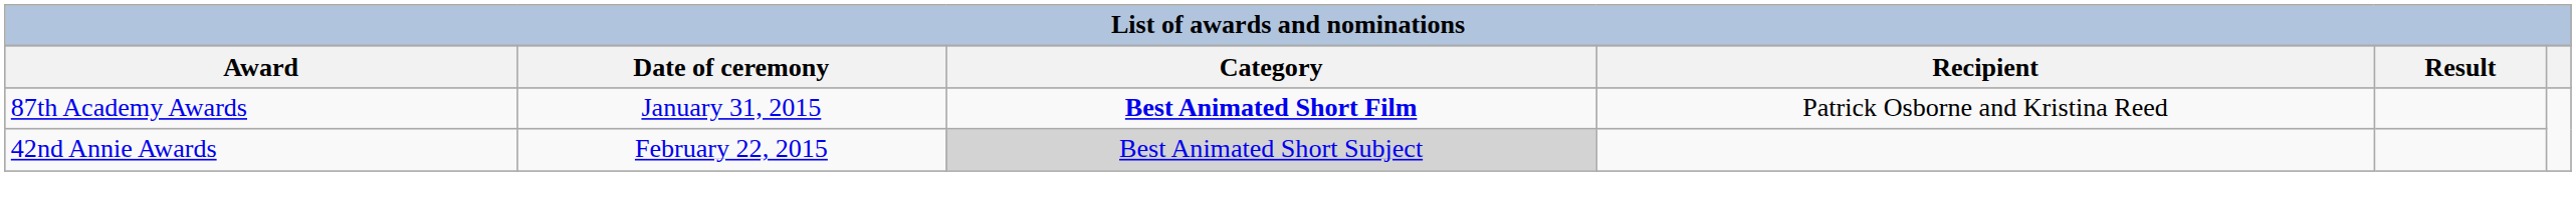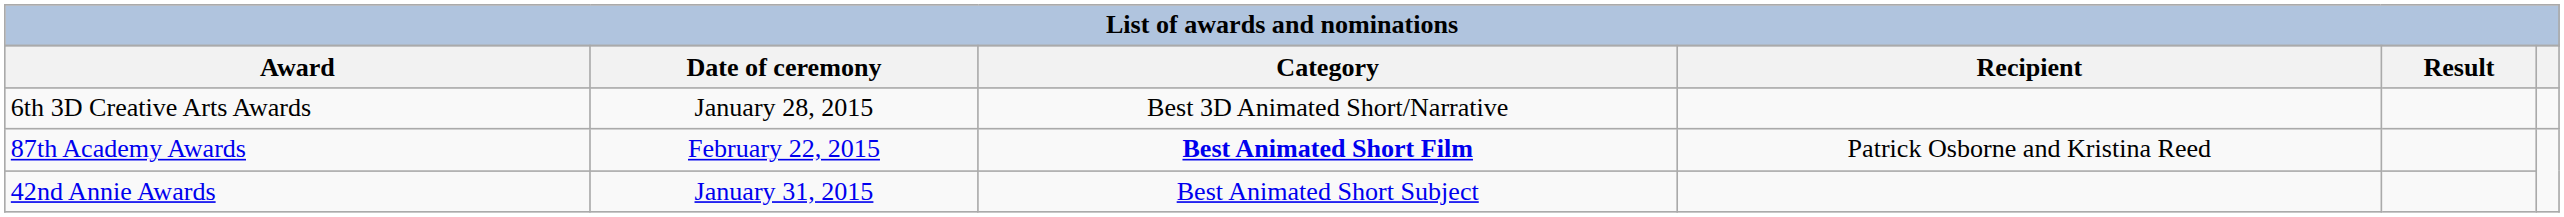 <table class="wikitable sortable" border="1" style="width:99%; text-align:center;">
 <tr style="background:#ccc; vertical-align:bottom;">
 <th colspan="6" style="background: LightSteelBlue;">List of awards and nominations</th>
 </tr>
 <tr style="background:#ccc; text-align:center;">
 </tr>
 <tr>
 <th>Award</th>
 <th>Date of ceremony</th>
 <th>Category</th>
 <th>Recipient</th>
 <th>Result</th>
 <th class="unsortable"></th>
 </tr>
 <tr>
+<td style="text-align:left;">6th 3D Creative Arts Awards</td>
+<td>January 28, 2015</td>
+<td>Best 3D Animated Short/Narrative</td>
+<td></td>
+<td></td>
+<td></td>
+</tr>
+<tr>
 <td style="text-align:left;"><a href='#'>87th Academy Awards</a></td>
-<td><a href='#'>January 31, 2015</a></td>
+<td><a href='#'>February 22, 2015</a></td>
 <td><strong><a href='#'>Best Animated Short Film</a></strong></td>
 <td>Patrick Osborne and Kristina Reed</td>
 <td></td>
 <td rowspan="2"></td>
 </tr>
 <tr>
 <td style="text-align:left;"><a href='#'>42nd Annie Awards</a></td>
-<td><a href='#'>February 22, 2015</a></td>
-<td style="background: lightgrey;"><a href='#'>Best Animated Short Subject</a></td>
+<td><a href='#'>January 31, 2015</a></td>
+<td><a href='#'>Best Animated Short Subject</a></td>
 <td></td>
 <td></td>
 </tr>
 </table>
